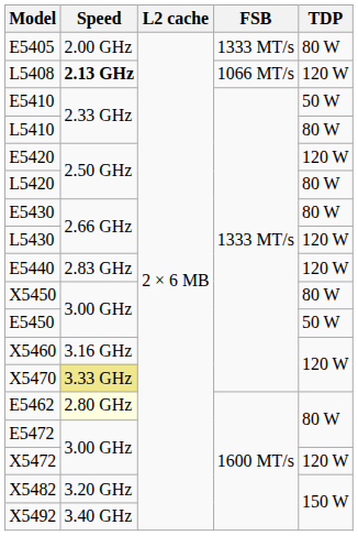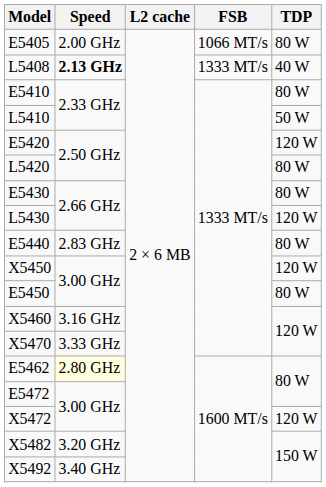 <table class="wikitable sortable">
 <tr>
 <th scope="col">Model</th>
 <th scope="col">Speed</th>
 <th scope="col">L2 cache</th>
 <th scope="col">FSB</th>
 <th scope="col">TDP</th>
 </tr>
 <tr>
 <td>E5405</td>
 <td>2.00 GHz</td>
 <td rowspan="18">2 × 6 MB</td>
-<td>1333 MT/s</td>
+<td>1066 MT/s</td>
 <td>80 W</td>
 </tr>
 <tr>
 <td>L5408</td>
 <td><strong>2.13 GHz</strong></td>
-<td>1066 MT/s</td>
-<td>120 W</td>
+<td>1333 MT/s</td>
+<td>40 W</td>
 </tr>
 <tr>
 <td>E5410</td>
 <td rowspan="2">2.33 GHz</td>
 <td rowspan="11">1333 MT/s</td>
-<td>50 W</td>
+<td>80 W</td>
 </tr>
 <tr>
 <td>L5410</td>
-<td>80 W</td>
+<td>50 W</td>
 </tr>
 <tr>
 <td>E5420</td>
 <td rowspan="2">2.50 GHz</td>
 <td>120 W</td>
 </tr>
 <tr>
 <td>L5420</td>
 <td>80 W</td>
 </tr>
 <tr>
 <td>E5430</td>
 <td rowspan="2">2.66 GHz</td>
 <td>80 W</td>
 </tr>
 <tr>
 <td>L5430</td>
 <td>120 W</td>
 </tr>
 <tr>
 <td>E5440</td>
 <td>2.83 GHz</td>
-<td>120 W</td>
+<td>80 W</td>
 </tr>
 <tr>
 <td>X5450</td>
 <td rowspan="2">3.00 GHz</td>
-<td>80 W</td>
+<td>120 W</td>
 </tr>
 <tr>
 <td>E5450</td>
-<td>50 W</td>
+<td>80 W</td>
 </tr>
 <tr>
 <td>X5460</td>
 <td>3.16 GHz</td>
 <td rowspan="2">120 W</td>
 </tr>
 <tr>
 <td>X5470</td>
-<td style="background: khaki;">3.33 GHz</td>
+<td>3.33 GHz</td>
 </tr>
 <tr>
 <td>E5462</td>
 <td style="background: lightyellow;">2.80 GHz</td>
 <td rowspan="5">1600 MT/s</td>
 <td rowspan="2">80 W</td>
 </tr>
 <tr>
 <td>E5472</td>
 <td rowspan="2">3.00 GHz</td>
 </tr>
 <tr>
 <td>X5472</td>
 <td>120 W</td>
 </tr>
 <tr>
 <td>X5482</td>
 <td>3.20 GHz</td>
 <td rowspan="2">150 W</td>
 </tr>
 <tr>
 <td>X5492</td>
 <td>3.40 GHz</td>
 </tr>
 </table>
